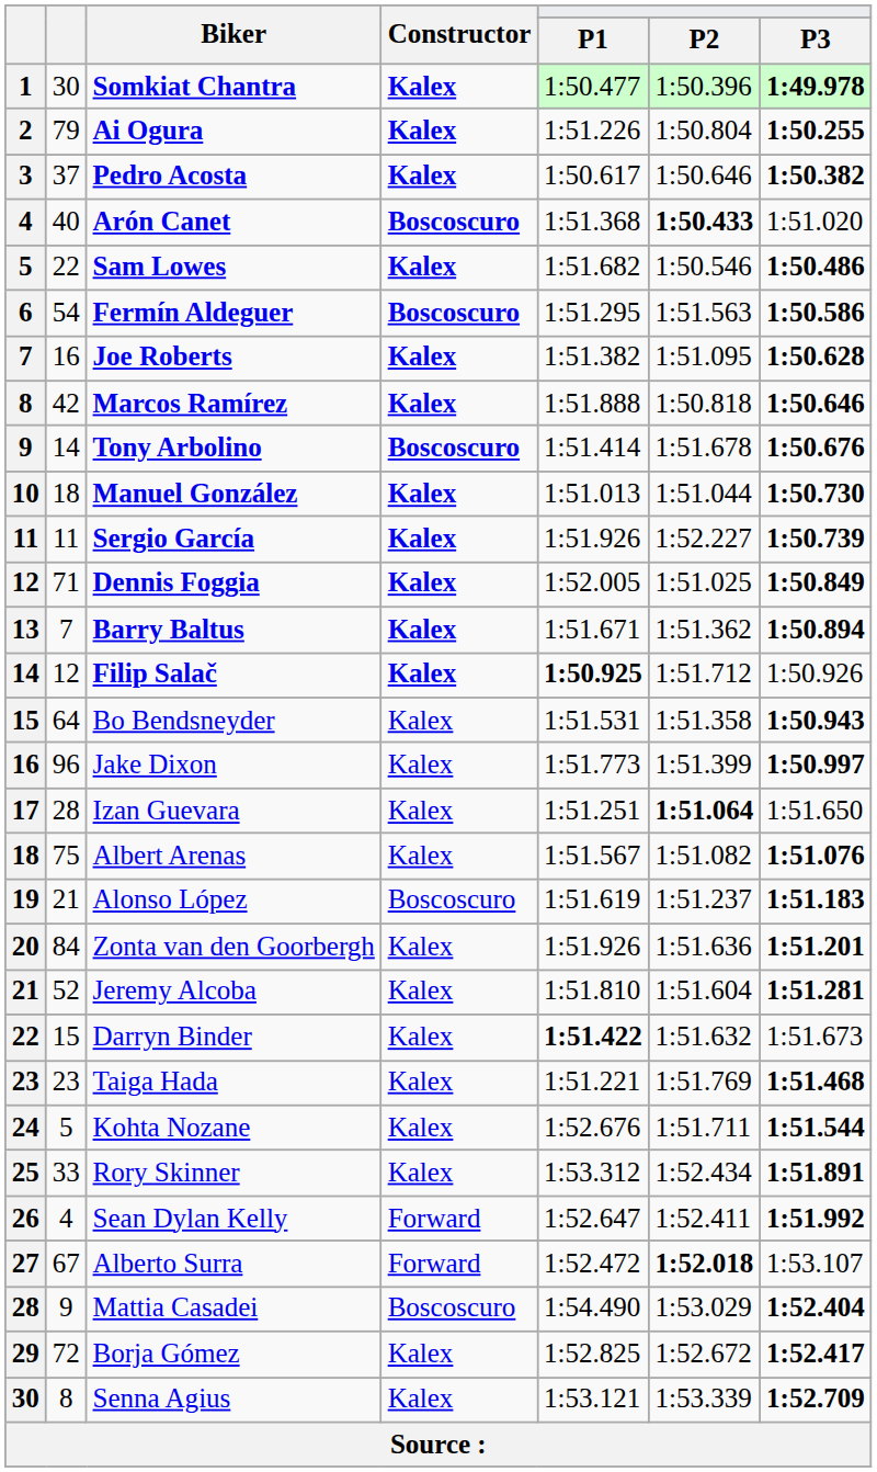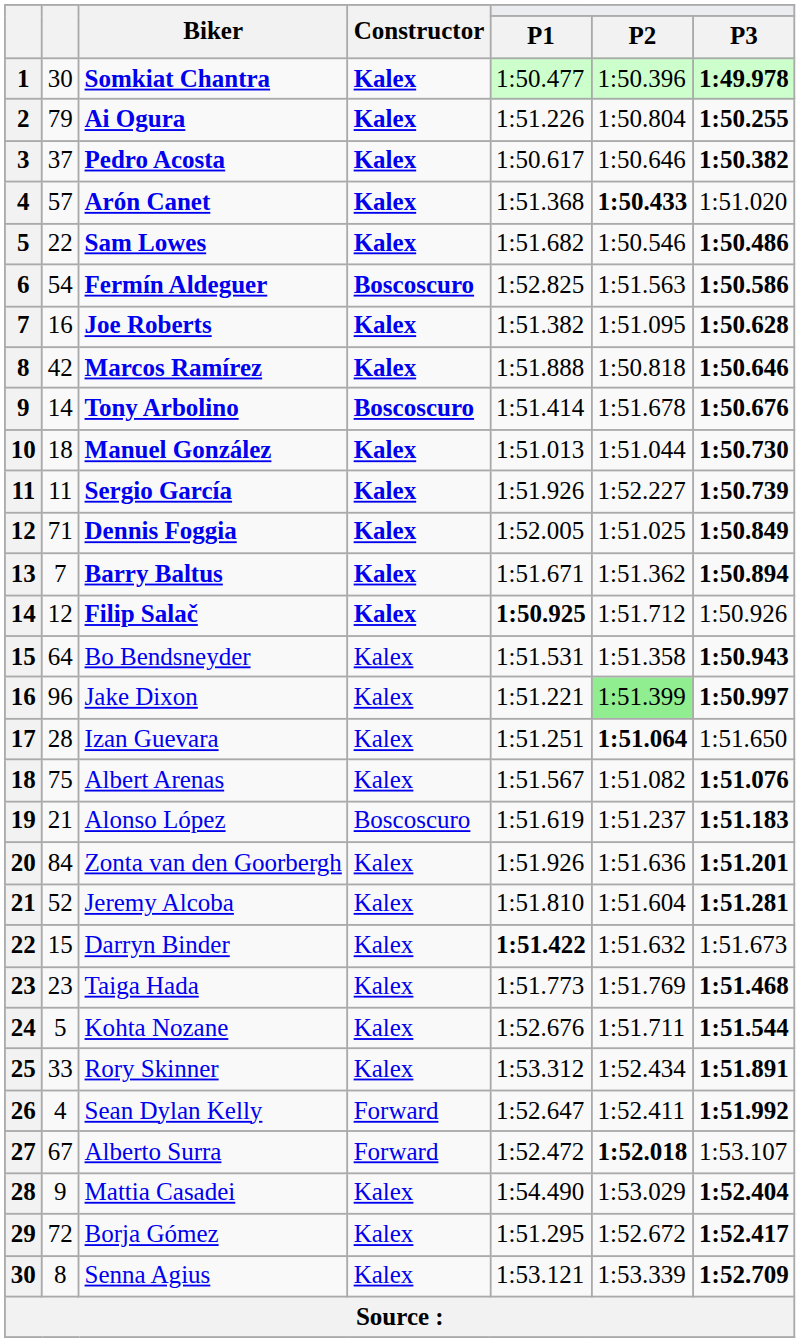 <table class="wikitable sortable" style="font-size: 85%;">
 <tr>
 <th rowspan="2"></th>
 <th rowspan="2"></th>
 <th rowspan="2">Biker</th>
 <th rowspan="2">Constructor</th>
 <th colspan="3" style="background:#eaecf0; text-align:center;"></th>
 </tr>
 <tr>
 <th scope="col">P1</th>
 <th scope="col">P2</th>
 <th scope="col">P3</th>
 </tr>
 <tr>
 <th scope="row">1</th>
 <td align="center">30</td>
 <td><strong> <a href='#'>Somkiat Chantra</a></strong></td>
 <td><strong><a href='#'>Kalex</a></strong></td>
 <td style="background:#ccffcc;">1:50.477</td>
 <td style="background:#ccffcc;">1:50.396</td>
 <td style="background:#ccffcc;"><strong>1:49.978</strong></td>
 </tr>
 <tr>
 <th scope="row">2</th>
 <td align="center">79</td>
 <td><strong> <a href='#'>Ai Ogura</a></strong></td>
 <td><strong><a href='#'>Kalex</a></strong></td>
 <td>1:51.226</td>
 <td>1:50.804</td>
 <td><strong>1:50.255</strong></td>
 </tr>
 <tr>
 <th scope="row">3</th>
 <td align="center">37</td>
 <td><strong> <a href='#'>Pedro Acosta</a></strong></td>
 <td><strong><a href='#'>Kalex</a></strong></td>
 <td>1:50.617</td>
 <td>1:50.646</td>
 <td><strong>1:50.382</strong></td>
 </tr>
 <tr>
 <th scope="row">4</th>
-<td align="center">40</td>
+<td align="center">57</td>
 <td><strong> <a href='#'>Arón Canet</a></strong></td>
-<td><strong><a href='#'>Boscoscuro</a></strong></td>
+<td><strong><a href='#'>Kalex</a></strong></td>
 <td>1:51.368</td>
 <td><strong>1:50.433</strong></td>
 <td>1:51.020</td>
 </tr>
 <tr>
 <th scope="row">5</th>
 <td align="center">22</td>
 <td><strong> <a href='#'>Sam Lowes</a></strong></td>
 <td><strong><a href='#'>Kalex</a></strong></td>
 <td>1:51.682</td>
 <td>1:50.546</td>
 <td><strong>1:50.486</strong></td>
 </tr>
 <tr>
 <th scope="row">6</th>
 <td align="center">54</td>
 <td><strong> <a href='#'>Fermín Aldeguer</a></strong></td>
 <td><strong><a href='#'>Boscoscuro</a></strong></td>
-<td>1:51.295</td>
+<td>1:52.825</td>
 <td>1:51.563</td>
 <td><strong>1:50.586</strong></td>
 </tr>
 <tr>
 <th scope="row">7</th>
 <td align="center">16</td>
 <td><strong> <a href='#'>Joe Roberts</a></strong></td>
 <td><strong><a href='#'>Kalex</a></strong></td>
 <td>1:51.382</td>
 <td>1:51.095</td>
 <td><strong>1:50.628</strong></td>
 </tr>
 <tr>
 <th scope="row">8</th>
 <td align="center">42</td>
 <td><strong> <a href='#'>Marcos Ramírez</a></strong></td>
 <td><strong><a href='#'>Kalex</a></strong></td>
 <td>1:51.888</td>
 <td>1:50.818</td>
 <td><strong>1:50.646</strong></td>
 </tr>
 <tr>
 <th scope="row">9</th>
 <td align="center">14</td>
 <td><strong></strong> <strong><a href='#'>Tony Arbolino</a></strong></td>
 <td><strong><a href='#'>Boscoscuro</a></strong></td>
 <td>1:51.414</td>
 <td>1:51.678</td>
 <td><strong>1:50.676</strong></td>
 </tr>
 <tr>
 <th scope="row">10</th>
 <td align="center">18</td>
 <td><strong> <a href='#'>Manuel González</a></strong></td>
 <td><strong><a href='#'>Kalex</a></strong></td>
 <td>1:51.013</td>
 <td>1:51.044</td>
 <td><strong>1:50.730</strong></td>
 </tr>
 <tr>
 <th scope="row">11</th>
 <td align="center">11</td>
 <td><strong> <a href='#'>Sergio García</a></strong></td>
 <td><strong><a href='#'>Kalex</a></strong></td>
 <td>1:51.926</td>
 <td>1:52.227</td>
 <td><strong>1:50.739</strong></td>
 </tr>
 <tr>
 <th scope="row">12</th>
 <td align="center">71</td>
 <td><strong> <a href='#'>Dennis Foggia</a></strong></td>
 <td><strong><a href='#'>Kalex</a></strong></td>
 <td>1:52.005</td>
 <td>1:51.025</td>
 <td><strong>1:50.849</strong></td>
 </tr>
 <tr>
 <th scope="row">13</th>
 <td align="center">7</td>
 <td><strong> <a href='#'>Barry Baltus</a></strong></td>
 <td><strong><a href='#'>Kalex</a></strong></td>
 <td>1:51.671</td>
 <td>1:51.362</td>
 <td><strong>1:50.894</strong></td>
 </tr>
 <tr>
 <th scope="row">14</th>
 <td align="center">12</td>
 <td><strong> <a href='#'>Filip Salač</a></strong></td>
 <td><strong><a href='#'>Kalex</a></strong></td>
 <td><strong>1:50.925</strong></td>
 <td>1:51.712</td>
 <td>1:50.926</td>
 </tr>
 <tr>
 <th scope="row">15</th>
 <td align="center">64</td>
 <td> <a href='#'>Bo Bendsneyder</a></td>
 <td><a href='#'>Kalex</a></td>
 <td>1:51.531</td>
 <td>1:51.358</td>
 <td><strong>1:50.943</strong></td>
 </tr>
 <tr>
 <th scope="row">16</th>
 <td align="center">96</td>
 <td> <a href='#'>Jake Dixon</a></td>
 <td><a href='#'>Kalex</a></td>
-<td>1:51.773</td>
-<td>1:51.399</td>
+<td>1:51.221</td>
+<td style="background: lightgreen;">1:51.399</td>
 <td><strong>1:50.997</strong></td>
 </tr>
 <tr>
 <th scope="row">17</th>
 <td align="center">28</td>
 <td> <a href='#'>Izan Guevara</a></td>
 <td><a href='#'>Kalex</a></td>
 <td>1:51.251</td>
 <td><strong>1:51.064</strong></td>
 <td>1:51.650</td>
 </tr>
 <tr>
 <th scope="row">18</th>
 <td align="center">75</td>
 <td> <a href='#'>Albert Arenas</a></td>
 <td><a href='#'>Kalex</a></td>
 <td>1:51.567</td>
 <td>1:51.082</td>
 <td><strong>1:51.076</strong></td>
 </tr>
 <tr>
 <th scope="row">19</th>
 <td align="center">21</td>
 <td> <a href='#'>Alonso López</a></td>
 <td><a href='#'>Boscoscuro</a></td>
 <td>1:51.619</td>
 <td>1:51.237</td>
 <td><strong>1:51.183</strong></td>
 </tr>
 <tr>
 <th scope="row">20</th>
 <td align="center">84</td>
 <td> <a href='#'>Zonta van den Goorbergh</a></td>
 <td><a href='#'>Kalex</a></td>
 <td>1:51.926</td>
 <td>1:51.636</td>
 <td><strong>1:51.201</strong></td>
 </tr>
 <tr>
 <th scope="row">21</th>
 <td align="center">52</td>
 <td> <a href='#'>Jeremy Alcoba</a></td>
 <td><a href='#'>Kalex</a></td>
 <td>1:51.810</td>
 <td>1:51.604</td>
 <td><strong>1:51.281</strong></td>
 </tr>
 <tr>
 <th scope="row">22</th>
 <td align="center">15</td>
 <td> <a href='#'>Darryn Binder</a></td>
 <td><a href='#'>Kalex</a></td>
 <td><strong>1:51.422</strong></td>
 <td>1:51.632</td>
 <td>1:51.673</td>
 </tr>
 <tr>
 <th scope="row">23</th>
 <td align="center">23</td>
 <td> <a href='#'>Taiga Hada</a></td>
 <td><a href='#'>Kalex</a></td>
-<td>1:51.221</td>
+<td>1:51.773</td>
 <td>1:51.769</td>
 <td><strong>1:51.468</strong></td>
 </tr>
 <tr>
 <th scope="row">24</th>
 <td align="center">5</td>
 <td> <a href='#'>Kohta Nozane</a></td>
 <td><a href='#'>Kalex</a></td>
 <td>1:52.676</td>
 <td>1:51.711</td>
 <td><strong>1:51.544</strong></td>
 </tr>
 <tr>
 <th scope="row">25</th>
 <td align="center">33</td>
 <td> <a href='#'>Rory Skinner</a></td>
 <td><a href='#'>Kalex</a></td>
 <td>1:53.312</td>
 <td>1:52.434</td>
 <td><strong>1:51.891</strong></td>
 </tr>
 <tr>
 <th scope="row">26</th>
 <td align="center">4</td>
 <td> <a href='#'>Sean Dylan Kelly</a></td>
 <td><a href='#'>Forward</a></td>
 <td>1:52.647</td>
 <td>1:52.411</td>
 <td><strong>1:51.992</strong></td>
 </tr>
 <tr>
 <th scope="row">27</th>
 <td align="center">67</td>
 <td> <a href='#'>Alberto Surra</a></td>
 <td><a href='#'>Forward</a></td>
 <td>1:52.472</td>
 <td><strong>1:52.018</strong></td>
 <td>1:53.107</td>
 </tr>
 <tr>
 <th scope="row">28</th>
 <td align="center">9</td>
 <td> <a href='#'>Mattia Casadei</a></td>
-<td><a href='#'>Boscoscuro</a></td>
+<td><a href='#'>Kalex</a></td>
 <td>1:54.490</td>
 <td>1:53.029</td>
 <td><strong>1:52.404</strong></td>
 </tr>
 <tr>
 <th scope="row">29</th>
 <td align="center">72</td>
 <td> <a href='#'>Borja Gómez</a></td>
 <td><a href='#'>Kalex</a></td>
-<td>1:52.825</td>
+<td>1:51.295</td>
 <td>1:52.672</td>
 <td><strong>1:52.417</strong></td>
 </tr>
 <tr>
 <th scope="row">30</th>
 <td align="center">8</td>
 <td> <a href='#'>Senna Agius</a></td>
 <td><a href='#'>Kalex</a></td>
 <td>1:53.121</td>
 <td>1:53.339</td>
 <td><strong>1:52.709</strong></td>
 </tr>
 <tr>
 <th colspan="7">Source : </th>
 </tr>
 </table>
